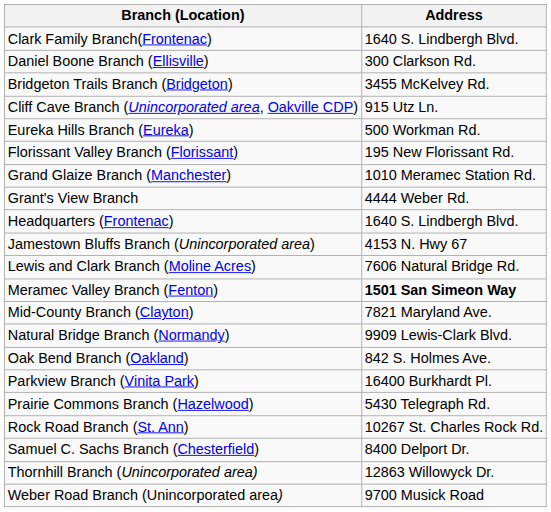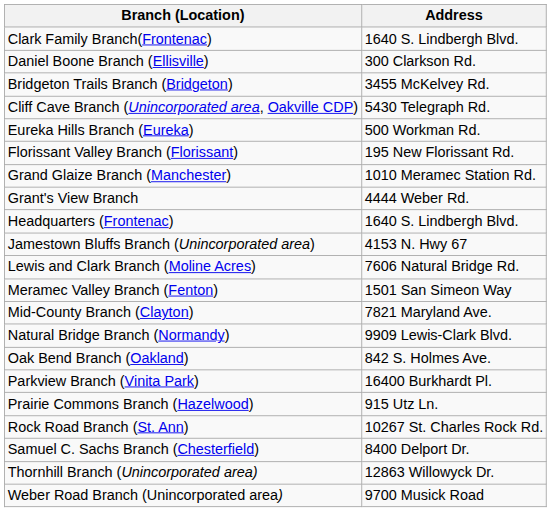 <table class="wikitable" border="1">
 <tr>
 <th>Branch (Location)</th>
 <th>Address</th>
 </tr>
 <tr>
 <td>Clark Family Branch(<a href='#'>Frontenac</a>)</td>
 <td>1640 S. Lindbergh Blvd.</td>
 </tr>
 <tr>
 <td>Daniel Boone Branch (<a href='#'>Ellisville</a>)</td>
 <td>300 Clarkson Rd.</td>
 </tr>
 <tr>
 <td>Bridgeton Trails Branch (<a href='#'>Bridgeton</a>)</td>
 <td>3455 McKelvey Rd.</td>
 </tr>
 <tr>
 <td>Cliff Cave Branch (<em><a href='#'>Unincorporated area</a></em>, <a href='#'>Oakville CDP</a>)</td>
-<td>915 Utz Ln.</td>
+<td>5430 Telegraph Rd.</td>
 </tr>
 <tr>
 <td>Eureka Hills Branch (<a href='#'>Eureka</a>)</td>
 <td>500 Workman Rd.</td>
 </tr>
 <tr>
 <td>Florissant Valley Branch (<a href='#'>Florissant</a>)</td>
 <td>195 New Florissant Rd.</td>
 </tr>
 <tr>
 <td>Grand Glaize Branch (<a href='#'>Manchester</a>)</td>
 <td>1010 Meramec Station Rd.</td>
 </tr>
 <tr>
 <td>Grant's View Branch </td>
 <td>4444 Weber Rd.</td>
 </tr>
 <tr>
 <td>Headquarters (<a href='#'>Frontenac</a>)</td>
 <td>1640 S. Lindbergh Blvd.</td>
 </tr>
 <tr>
 <td>Jamestown Bluffs Branch (<em>Unincorporated area</em>)</td>
 <td>4153 N. Hwy 67</td>
 </tr>
 <tr>
 <td>Lewis and Clark Branch (<a href='#'>Moline Acres</a>)</td>
 <td>7606 Natural Bridge Rd.</td>
 </tr>
 <tr>
 <td>Meramec Valley Branch (<a href='#'>Fenton</a>)</td>
-<td><strong>1501 San Simeon Way</strong></td>
+<td>1501 San Simeon Way</td>
 </tr>
 <tr>
 <td>Mid-County Branch (<a href='#'>Clayton</a>)</td>
 <td>7821 Maryland Ave.</td>
 </tr>
 <tr>
 <td>Natural Bridge Branch (<a href='#'>Normandy</a>)</td>
 <td>9909 Lewis-Clark Blvd.</td>
 </tr>
 <tr>
 <td>Oak Bend Branch (<a href='#'>Oakland</a>)</td>
 <td>842 S. Holmes Ave.</td>
 </tr>
 <tr>
 <td>Parkview Branch (<a href='#'>Vinita Park</a>)</td>
 <td>16400 Burkhardt Pl.</td>
 </tr>
 <tr>
 <td>Prairie Commons Branch (<a href='#'>Hazelwood</a>)</td>
-<td>5430 Telegraph Rd.</td>
+<td>915 Utz Ln.</td>
 </tr>
 <tr>
 <td>Rock Road Branch (<a href='#'>St. Ann</a>)</td>
 <td>10267 St. Charles Rock Rd.</td>
 </tr>
 <tr>
 <td>Samuel C. Sachs Branch (<a href='#'>Chesterfield</a>)</td>
 <td>8400 Delport Dr.</td>
 </tr>
 <tr>
 <td>Thornhill Branch (<em>Unincorporated area)</td>
 <td>12863 Willowyck Dr.</td>
 </tr>
 <tr>
 <td>Weber Road Branch (</em>Unincorporated area<em>)</td>
 <td>9700 Musick Road</td>
 </tr>
 </table>
